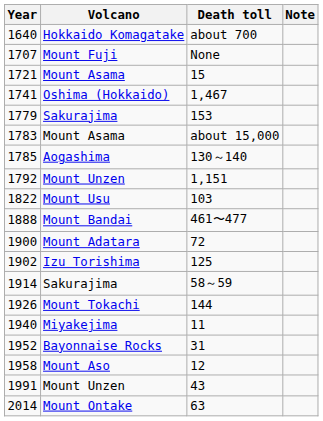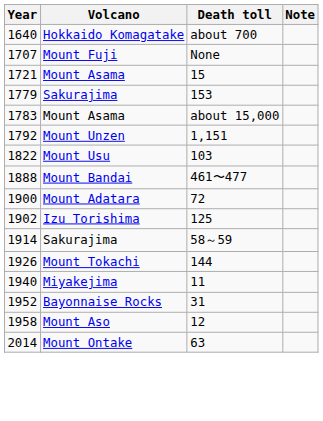 <table class="wikitable">
 <tr>
 <th>Year</th>
 <th>Volcano</th>
 <th>Death toll</th>
 <th>Note</th>
 </tr>
 <tr>
 <td>1640</td>
 <td><a href='#'>Hokkaido Komagatake</a></td>
 <td>about 700</td>
 <td></td>
 </tr>
 <tr>
 <td>1707</td>
 <td><a href='#'>Mount Fuji</a></td>
 <td>None</td>
 <td></td>
 </tr>
 <tr>
 <td>1721</td>
 <td><a href='#'>Mount Asama</a></td>
 <td>15</td>
 <td></td>
 </tr>
 <tr>
-<td>1741</td>
-<td><a href='#'>Oshima (Hokkaido)</a></td>
-<td>1,467</td>
-<td></td>
-</tr>
-<tr>
 <td>1779</td>
 <td><a href='#'>Sakurajima</a></td>
 <td>153</td>
 <td></td>
 </tr>
 <tr>
 <td>1783</td>
 <td>Mount Asama</td>
 <td>about 15,000</td>
-<td></td>
-</tr>
-<tr>
-<td>1785</td>
-<td><a href='#'>Aogashima</a></td>
-<td>130～140</td>
 <td></td>
 </tr>
 <tr>
 <td>1792</td>
 <td><a href='#'>Mount Unzen</a></td>
 <td>1,151</td>
 <td></td>
 </tr>
 <tr>
 <td>1822</td>
 <td><a href='#'>Mount Usu</a></td>
 <td>103</td>
 <td></td>
 </tr>
 <tr>
 <td>1888</td>
 <td><a href='#'>Mount Bandai</a></td>
 <td>461〜477</td>
 <td></td>
 </tr>
 <tr>
 <td>1900</td>
 <td><a href='#'>Mount Adatara</a></td>
 <td>72</td>
 <td></td>
 </tr>
 <tr>
 <td>1902</td>
 <td><a href='#'>Izu Torishima</a></td>
 <td>125</td>
 <td></td>
 </tr>
 <tr>
 <td>1914</td>
 <td>Sakurajima</td>
 <td>58～59</td>
 <td></td>
 </tr>
 <tr>
 <td>1926</td>
 <td><a href='#'>Mount Tokachi</a></td>
 <td>144</td>
 <td></td>
 </tr>
 <tr>
 <td>1940</td>
 <td><a href='#'>Miyakejima</a></td>
 <td>11</td>
 <td></td>
 </tr>
 <tr>
 <td>1952</td>
 <td><a href='#'>Bayonnaise Rocks</a></td>
 <td>31</td>
 <td></td>
 </tr>
 <tr>
 <td>1958</td>
 <td><a href='#'>Mount Aso</a></td>
 <td>12</td>
 <td></td>
 </tr>
 <tr>
-<td>1991</td>
-<td>Mount Unzen</td>
-<td>43</td>
-<td></td>
-</tr>
-<tr>
 <td>2014</td>
 <td><a href='#'>Mount Ontake</a></td>
 <td>63</td>
 <td></td>
 </tr>
 </table>
